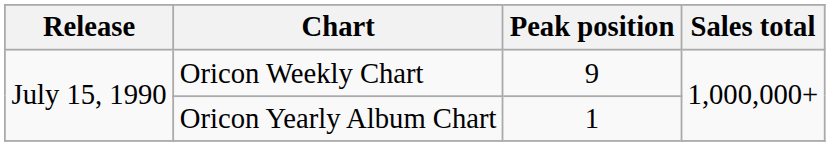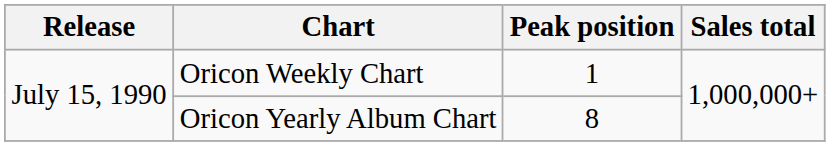 <table class="wikitable">
 <tr>
 <th>Release</th>
 <th>Chart</th>
 <th>Peak position</th>
 <th>Sales total</th>
 </tr>
 <tr>
 <td align="center" rowspan="2">July 15, 1990</td>
 <td>Oricon Weekly Chart</td>
-<td align="center">9</td>
+<td align="center">1</td>
 <td align="center" rowspan="2">1,000,000+</td>
 </tr>
 <tr>
 <td align="left">Oricon Yearly Album Chart</td>
-<td align="center">1</td>
+<td align="center">8</td>
 </tr>
 </table>
